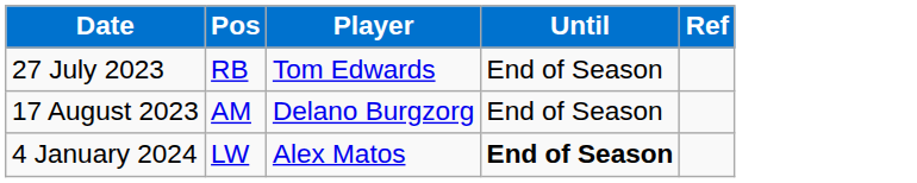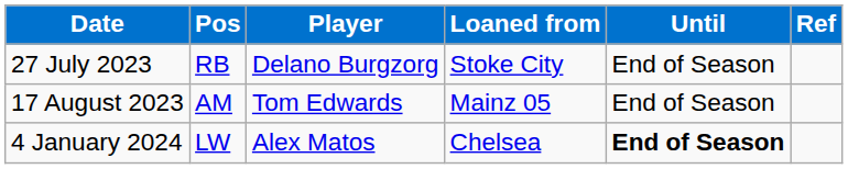 <table class="wikitable plainrowheaders sortable">
 <tr>
 <th style="background:#0072ce; color:#ffffff;">Date</th>
 <th style="background:#0072ce; color:#ffffff;">Pos</th>
 <th style="background:#0072ce; color:#ffffff;">Player</th>
+<th style="background:#0072ce; color:#ffffff;">Loaned from</th>
 <th style="background:#0072ce; color:#ffffff;">Until</th>
 <th style="background:#0072ce; color:#ffffff;">Ref</th>
 </tr>
 <tr>
 <td>27 July 2023</td>
 <td><a href='#'>RB</a></td>
-<td> <a href='#'>Tom Edwards</a></td>
+<td> <a href='#'>Delano Burgzorg</a></td>
+<td> <a href='#'>Stoke City</a></td>
 <td>End of Season</td>
 <td></td>
 </tr>
 <tr>
 <td>17 August 2023</td>
 <td><a href='#'>AM</a></td>
-<td> <a href='#'>Delano Burgzorg</a></td>
+<td> <a href='#'>Tom Edwards</a></td>
+<td> <a href='#'>Mainz 05</a></td>
 <td>End of Season</td>
 <td></td>
 </tr>
 <tr>
 <td>4 January 2024</td>
 <td><a href='#'>LW</a></td>
 <td> <a href='#'>Alex Matos</a></td>
+<td> <a href='#'>Chelsea</a></td>
 <td><strong>End of Season</strong></td>
 <td></td>
 </tr>
 </table>
